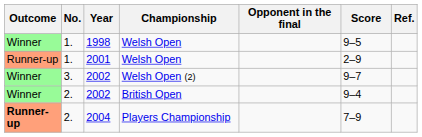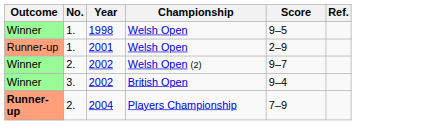 <table class="sortable wikitable">
 <tr>
 <th width="80">Outcome</th>
 <th width="20">No.</th>
 <th width="50">Year</th>
 <th style="width:200px;">Championship</th>
-<th style="width:180px;">Opponent in the final</th>
 <th style="width:80px;">Score</th>
 <th style="width:20px;">Ref.</th>
 </tr>
 <tr>
 <td style="background:#98FB98">Winner</td>
 <td>1.</td>
 <td><a href='#'>1998</a></td>
 <td><a href='#'>Welsh Open</a></td>
-<td> </td>
 <td>9–5</td>
 <td></td>
 </tr>
 <tr>
 <td style="background:#ffa07a;">Runner-up</td>
 <td>1.</td>
 <td><a href='#'>2001</a></td>
 <td><a href='#'>Welsh Open</a></td>
-<td> </td>
 <td>2–9</td>
+<td></td>
+</tr>
+<tr>
+<td style="background:#98FB98">Winner</td>
+<td>2.</td>
+<td><a href='#'>2002</a></td>
+<td><a href='#'>Welsh Open</a> <small>(2)</small></td>
+<td>9–7</td>
 <td></td>
 </tr>
 <tr>
 <td style="background:#98FB98">Winner</td>
 <td>3.</td>
 <td><a href='#'>2002</a></td>
-<td><a href='#'>Welsh Open</a> <small>(2)</small></td>
-<td> </td>
-<td>9–7</td>
-<td></td>
-</tr>
-<tr>
-<td style="background:#98FB98">Winner</td>
-<td>2.</td>
-<td><a href='#'>2002</a></td>
 <td><a href='#'>British Open</a></td>
-<td> </td>
 <td>9–4</td>
 <td></td>
 </tr>
 <tr>
 <td style="background:#ffa07a;"><strong>Runner-up</strong></td>
 <td>2.</td>
 <td><a href='#'>2004</a></td>
 <td><a href='#'>Players Championship</a></td>
-<td> </td>
 <td>7–9</td>
 <td></td>
 </tr>
 </table>
